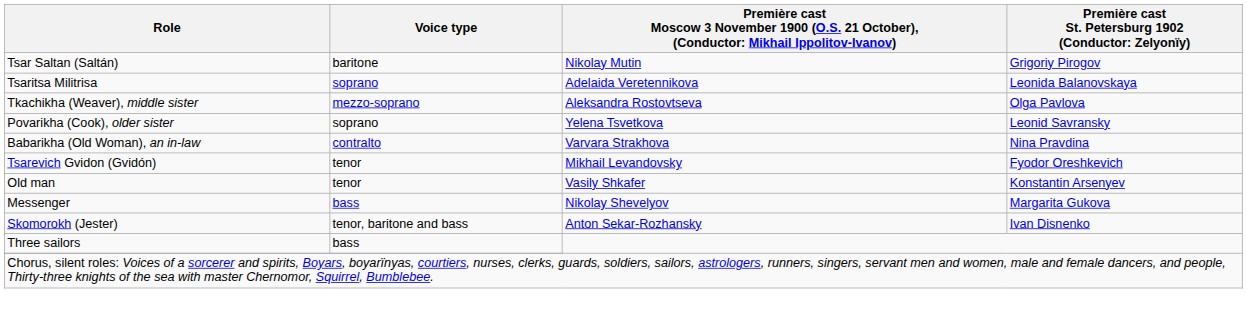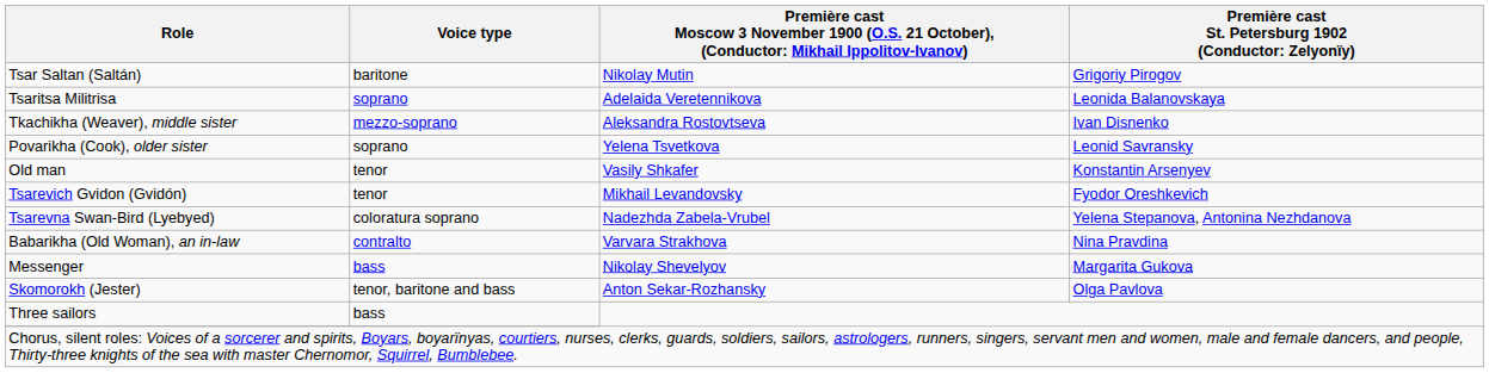 <table class="wikitable" border="1">
 <tr>
 <th>Role</th>
 <th>Voice type</th>
 <th>Première cast<br>Moscow 3 November 1900 (<a href='#'>O.S.</a> 21 October), <br>(Conductor: <a href='#'>Mikhail Ippolitov-Ivanov</a>)</th>
 <th>Première cast<br>St. Petersburg 1902<br>(Conductor: Zelyonïy)</th>
 </tr>
 <tr>
 <td>Tsar Saltan (Saltán)</td>
 <td>baritone</td>
 <td><a href='#'>Nikolay Mutin</a></td>
 <td><a href='#'>Grigoriy Pirogov</a></td>
 </tr>
 <tr>
 <td>Tsaritsa Militrisa</td>
 <td><a href='#'>soprano</a></td>
 <td><a href='#'>Adelaida Veretennikova</a></td>
 <td><a href='#'>Leonida Balanovskaya</a></td>
 </tr>
 <tr>
 <td>Tkachikha (Weaver), <em>middle sister</em></td>
 <td><a href='#'>mezzo-soprano</a></td>
 <td><a href='#'>Aleksandra Rostovtseva</a></td>
-<td><a href='#'>Olga Pavlova</a></td>
+<td><a href='#'>Ivan Disnenko</a></td>
 </tr>
 <tr>
 <td>Povarikha (Cook), <em>older sister</em></td>
 <td>soprano</td>
 <td><a href='#'>Yelena Tsvetkova</a></td>
 <td><a href='#'>Leonid Savransky</a></td>
 </tr>
 <tr>
-<td>Babarikha (Old Woman), <em>an in-law</em></td>
-<td><a href='#'>contralto</a></td>
-<td><a href='#'>Varvara Strakhova</a></td>
-<td><a href='#'>Nina Pravdina</a></td>
+<td>Old man</td>
+<td>tenor</td>
+<td><a href='#'>Vasily Shkafer</a></td>
+<td><a href='#'>Konstantin Arsenyev</a></td>
 </tr>
 <tr>
 <td><a href='#'>Tsarevich</a> Gvidon (Gvidón)</td>
 <td>tenor</td>
 <td><a href='#'>Mikhail Levandovsky</a></td>
 <td><a href='#'>Fyodor Oreshkevich</a></td>
 </tr>
 <tr>
-<td>Old man</td>
-<td>tenor</td>
-<td><a href='#'>Vasily Shkafer</a></td>
-<td><a href='#'>Konstantin Arsenyev</a></td>
+<td><a href='#'>Tsarevna</a> Swan-Bird (Lyebyed)</td>
+<td>coloratura soprano</td>
+<td><a href='#'>Nadezhda Zabela-Vrubel</a></td>
+<td><a href='#'>Yelena Stepanova</a>, <a href='#'>Antonina Nezhdanova</a></td>
+</tr>
+<tr>
+<td>Babarikha (Old Woman), <em>an in-law</em></td>
+<td><a href='#'>contralto</a></td>
+<td><a href='#'>Varvara Strakhova</a></td>
+<td><a href='#'>Nina Pravdina</a></td>
 </tr>
 <tr>
 <td>Messenger</td>
 <td><a href='#'>bass</a></td>
 <td><a href='#'>Nikolay Shevelyov</a></td>
 <td><a href='#'>Margarita Gukova</a></td>
 </tr>
 <tr>
 <td><a href='#'>Skomorokh</a> (Jester)</td>
 <td>tenor, baritone and bass</td>
 <td><a href='#'>Anton Sekar-Rozhansky</a></td>
-<td><a href='#'>Ivan Disnenko</a></td>
+<td><a href='#'>Olga Pavlova</a></td>
 </tr>
 <tr>
 <td>Three sailors</td>
 <td>bass</td>
 </tr>
 <tr>
 </tr>
 <tr>
 <td colspan="4">Chorus, silent roles: <em>Voices of a <a href='#'>sorcerer</a> and spirits, <a href='#'>Boyars</a>, boyarïnyas, <a href='#'>courtiers</a>, nurses, clerks, guards, soldiers, sailors, <a href='#'>astrologers</a>, runners, singers, servant men and women, male and female dancers, and people, Thirty-three knights of the sea with master Chernomor, <a href='#'>Squirrel</a>, <a href='#'>Bumblebee</a>.</em></td>
 </tr>
 </table>
